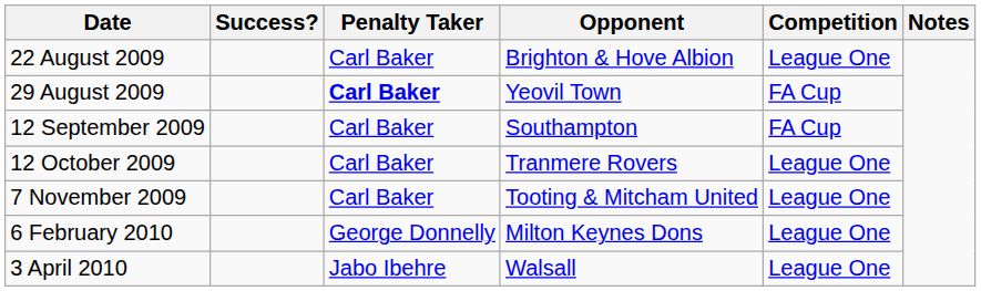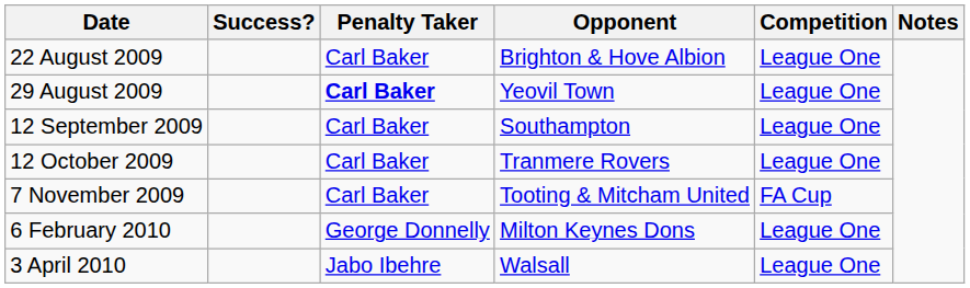 <table class="wikitable">
 <tr>
 <th>Date</th>
 <th>Success?</th>
 <th>Penalty Taker</th>
 <th>Opponent</th>
 <th>Competition</th>
 <th>Notes</th>
 </tr>
 <tr>
 <td>22 August 2009</td>
 <td></td>
 <td> <a href='#'>Carl Baker</a></td>
 <td><a href='#'>Brighton & Hove Albion</a></td>
 <td><a href='#'>League One</a></td>
 </tr>
 <tr>
 <td>29 August 2009</td>
 <td></td>
 <td><strong> <a href='#'>Carl Baker</a></strong></td>
 <td><a href='#'>Yeovil Town</a></td>
-<td><a href='#'>FA Cup</a></td>
+<td><a href='#'>League One</a></td>
 </tr>
 <tr>
 <td>12 September 2009</td>
 <td></td>
 <td> <a href='#'>Carl Baker</a></td>
 <td><a href='#'>Southampton</a></td>
-<td><a href='#'>FA Cup</a></td>
+<td><a href='#'>League One</a></td>
 </tr>
 <tr>
 <td>12 October 2009</td>
 <td></td>
 <td> <a href='#'>Carl Baker</a></td>
 <td><a href='#'>Tranmere Rovers</a></td>
 <td><a href='#'>League One</a></td>
 </tr>
 <tr>
 <td>7 November 2009</td>
 <td></td>
 <td> <a href='#'>Carl Baker</a></td>
 <td><a href='#'>Tooting & Mitcham United</a></td>
-<td><a href='#'>League One</a></td>
+<td><a href='#'>FA Cup</a></td>
 </tr>
 <tr>
 <td>6 February 2010</td>
 <td></td>
 <td> <a href='#'>George Donnelly</a></td>
 <td><a href='#'>Milton Keynes Dons</a></td>
 <td><a href='#'>League One</a></td>
 </tr>
 <tr>
 <td>3 April 2010</td>
 <td></td>
 <td> <a href='#'>Jabo Ibehre</a></td>
 <td><a href='#'>Walsall</a></td>
 <td><a href='#'>League One</a></td>
 </tr>
 </table>
